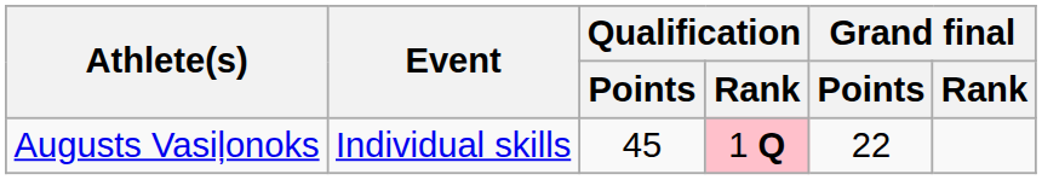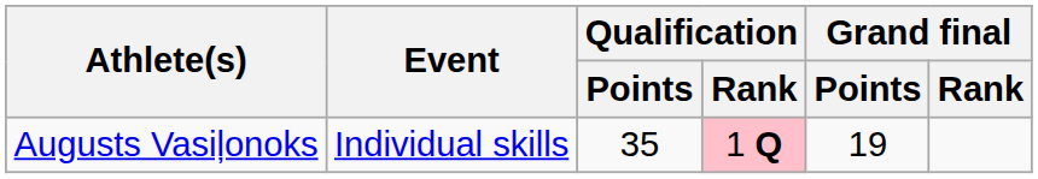 <table class="wikitable">
 <tr>
 <th rowspan="2">Athlete(s)</th>
 <th rowspan="2">Event</th>
 <th colspan="2">Qualification</th>
 <th colspan="2">Grand final</th>
 </tr>
 <tr>
 <th>Points</th>
 <th>Rank</th>
 <th>Points</th>
 <th>Rank</th>
 </tr>
 <tr>
 <td><a href='#'>Augusts Vasiļonoks</a></td>
 <td><a href='#'>Individual skills</a></td>
-<td align="center">45</td>
+<td align="center">35</td>
 <td align="center" style="background: pink;">1 <strong>Q</strong></td>
-<td align="center">22</td>
+<td align="center">19</td>
 <td align="center"></td>
 </tr>
 </table>
